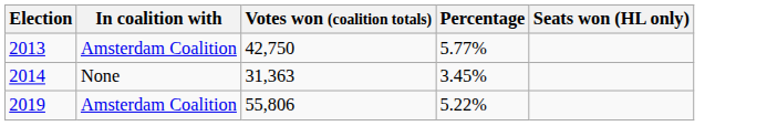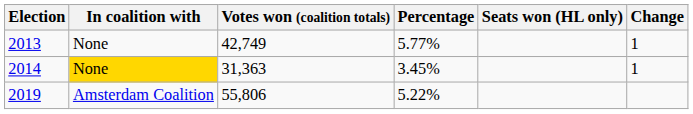 <table class="wikitable">
 <tr>
 <th>Election</th>
 <th>In coalition with</th>
 <th>Votes won <small>(coalition totals)</small></th>
 <th>Percentage</th>
 <th>Seats won (HL only)</th>
+<th>Change</th>
 </tr>
 <tr>
 <td><a href='#'>2013</a></td>
-<td><a href='#'>Amsterdam Coalition</a></td>
-<td>42,750</td>
+<td>None</td>
+<td>42,749</td>
 <td>5.77%</td>
 <td></td>
+<td> 1</td>
 </tr>
 <tr>
 <td><a href='#'>2014</a></td>
-<td>None</td>
+<td style="background: gold;">None</td>
 <td>31,363</td>
 <td>3.45%</td>
 <td></td>
+<td> 1</td>
 </tr>
 <tr>
 <td><a href='#'>2019</a></td>
 <td><a href='#'>Amsterdam Coalition</a></td>
 <td>55,806</td>
 <td>5.22%</td>
 <td></td>
+<td></td>
 </tr>
 </table>
